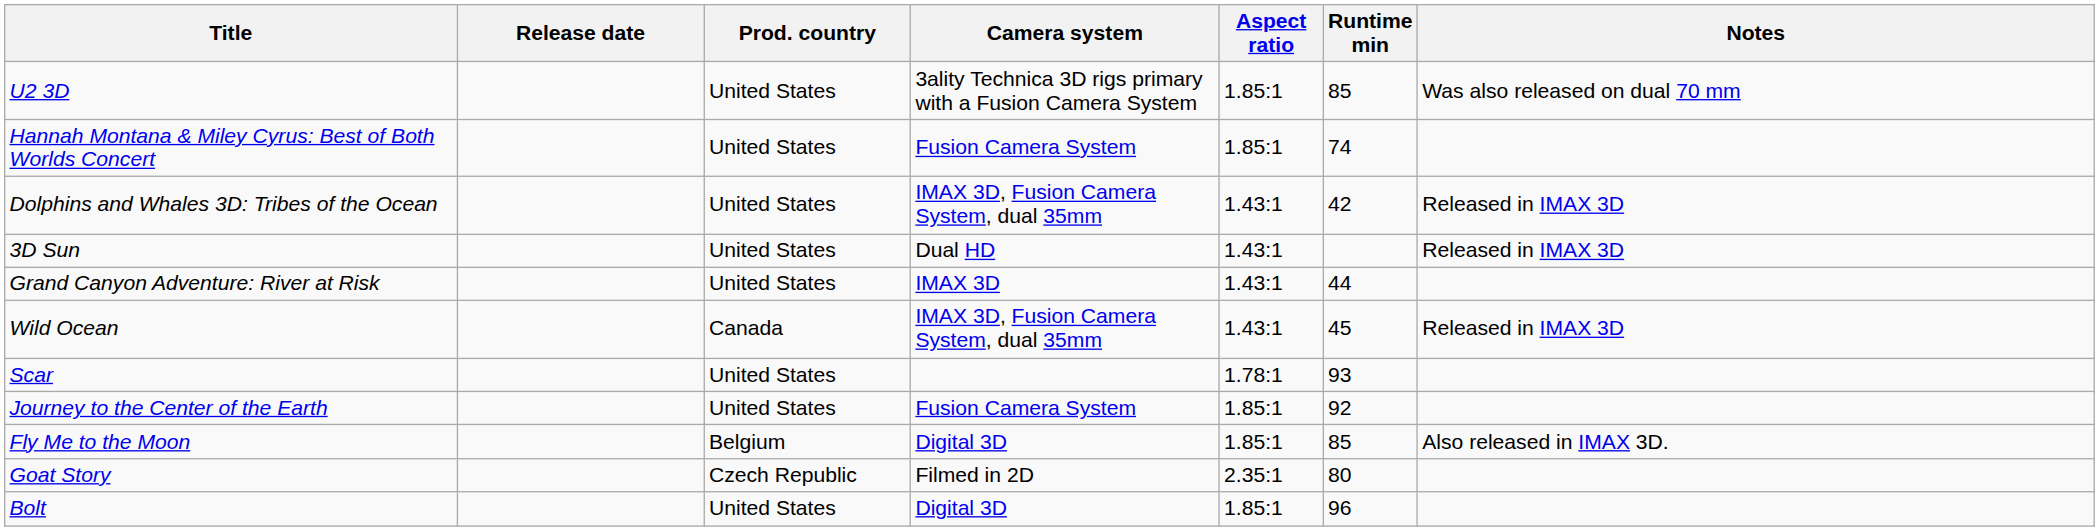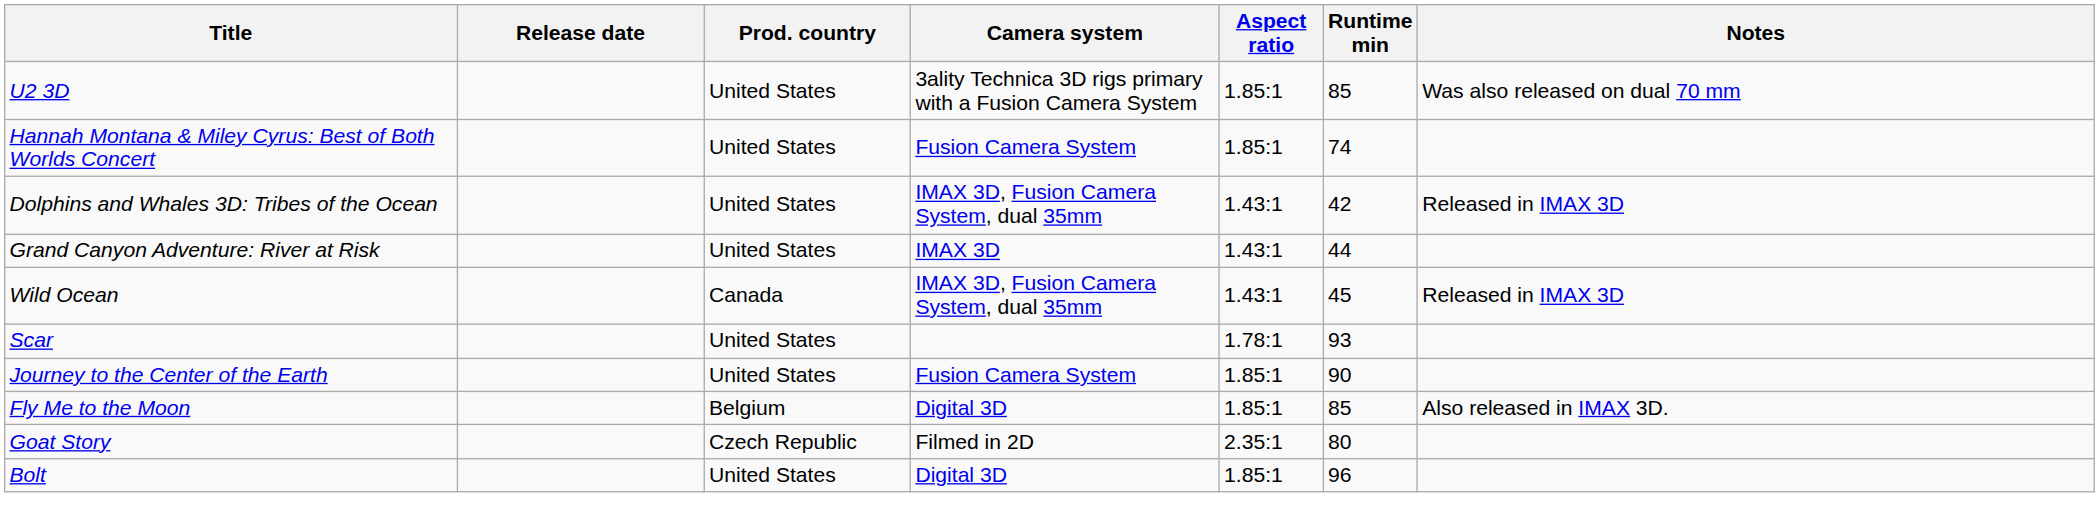 <table class="wikitable sortable" width="100%">
 <tr>
 <th width="22%">Title</th>
 <th width="12%">Release date</th>
 <th width="10%">Prod. country</th>
 <th width="15%">Camera system</th>
 <th width="5%"><a href='#'>Aspect ratio</a></th>
 <th width="3%">Runtime min</th>
 <th width="33%" class="unsortable">Notes</th>
 </tr>
 <tr>
 <td><em><a href='#'>U2 3D</a></em></td>
 <td></td>
 <td>United States</td>
 <td>3ality Technica 3D rigs primary with a Fusion Camera System</td>
 <td>1.85:1</td>
 <td>85</td>
 <td>Was also released on dual <a href='#'>70 mm</a></td>
 </tr>
 <tr>
 <td><em><a href='#'>Hannah Montana & Miley Cyrus: Best of Both Worlds Concert</a></em></td>
 <td></td>
 <td>United States</td>
 <td><a href='#'>Fusion Camera System</a></td>
 <td>1.85:1</td>
 <td>74</td>
 <td></td>
 </tr>
 <tr>
 <td><em>Dolphins and Whales 3D: Tribes of the Ocean</em></td>
 <td></td>
 <td>United States</td>
 <td><a href='#'>IMAX 3D</a>, <a href='#'>Fusion Camera System</a>, dual <a href='#'>35mm</a></td>
 <td>1.43:1</td>
 <td>42</td>
 <td>Released in <a href='#'>IMAX 3D</a></td>
 </tr>
 <tr>
-<td><em>3D Sun</em></td>
-<td></td>
-<td>United States</td>
-<td>Dual <a href='#'>HD</a></td>
-<td>1.43:1</td>
-<td></td>
-<td>Released in <a href='#'>IMAX 3D</a></td>
-</tr>
-<tr>
 <td><em>Grand Canyon Adventure: River at Risk</em></td>
 <td></td>
 <td>United States</td>
 <td><a href='#'>IMAX 3D</a></td>
 <td>1.43:1</td>
 <td>44</td>
 <td></td>
 </tr>
 <tr>
 <td><em>Wild Ocean</em></td>
 <td></td>
 <td>Canada</td>
 <td><a href='#'>IMAX 3D</a>, <a href='#'>Fusion Camera System</a>, dual <a href='#'>35mm</a></td>
 <td>1.43:1</td>
 <td>45</td>
 <td>Released in <a href='#'>IMAX 3D</a></td>
 </tr>
 <tr>
 <td><em><a href='#'>Scar</a></em></td>
 <td></td>
 <td>United States</td>
 <td></td>
 <td>1.78:1</td>
 <td>93</td>
 <td></td>
 </tr>
 <tr>
 <td><em><a href='#'>Journey to the Center of the Earth</a></em></td>
 <td></td>
 <td>United States</td>
 <td><a href='#'>Fusion Camera System</a></td>
 <td>1.85:1</td>
-<td>92</td>
+<td>90</td>
 <td></td>
 </tr>
 <tr>
 <td><em><a href='#'>Fly Me to the Moon</a></em></td>
 <td></td>
 <td>Belgium</td>
 <td><a href='#'>Digital 3D</a></td>
 <td>1.85:1</td>
 <td>85</td>
 <td>Also released in <a href='#'>IMAX</a> 3D.</td>
 </tr>
 <tr>
 <td><em><a href='#'>Goat Story</a></em></td>
 <td></td>
 <td>Czech Republic</td>
 <td>Filmed in 2D</td>
 <td>2.35:1</td>
 <td>80</td>
 <td></td>
 </tr>
 <tr>
 <td><em><a href='#'>Bolt</a></em></td>
 <td></td>
 <td>United States</td>
 <td><a href='#'>Digital 3D</a></td>
 <td>1.85:1</td>
 <td>96</td>
 <td></td>
 </tr>
 </table>
